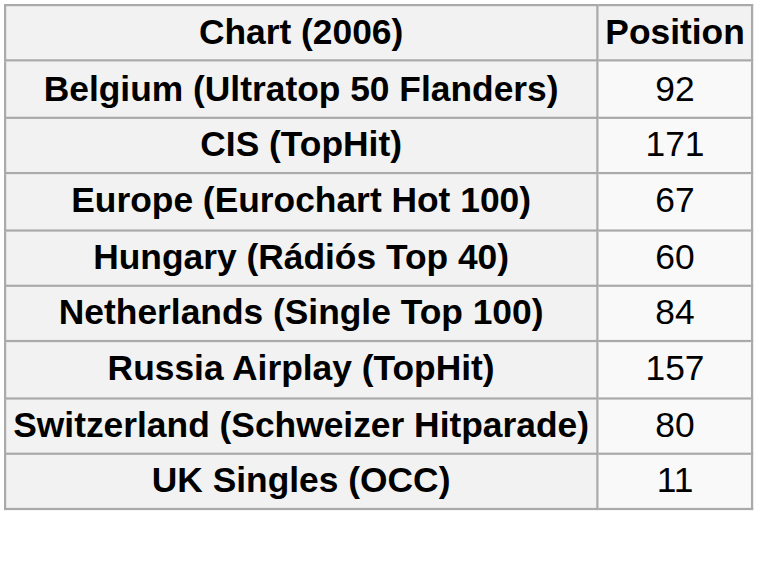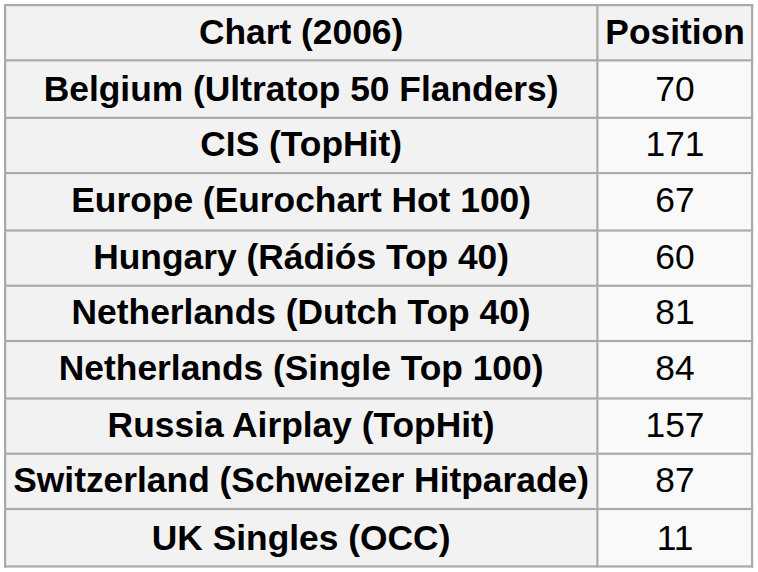 <table class="wikitable sortable plainrowheaders" style="text-align:center">
 <tr>
 <th scope="col">Chart (2006)</th>
 <th scope="col">Position</th>
 </tr>
 <tr>
 <th scope="row">Belgium (Ultratop 50 Flanders)</th>
-<td>92</td>
+<td>70</td>
 </tr>
 <tr>
 <th scope="row">CIS (TopHit)</th>
 <td>171</td>
 </tr>
 <tr>
 <th scope="row">Europe (Eurochart Hot 100)</th>
 <td>67</td>
 </tr>
 <tr>
 <th scope="row">Hungary (Rádiós Top 40)</th>
 <td>60</td>
 </tr>
 <tr>
+<th scope="row">Netherlands (Dutch Top 40)</th>
+<td>81</td>
+</tr>
+<tr>
 <th scope="row">Netherlands (Single Top 100)</th>
 <td>84</td>
 </tr>
 <tr>
 <th scope="row">Russia Airplay (TopHit)</th>
 <td>157</td>
 </tr>
 <tr>
 <th scope="row">Switzerland (Schweizer Hitparade)</th>
-<td>80</td>
+<td>87</td>
 </tr>
 <tr>
 <th scope="row">UK Singles (OCC)</th>
 <td>11</td>
 </tr>
 </table>
